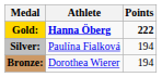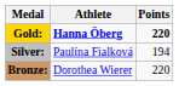 <table class="wikitable">
 <tr>
 <th>Medal</th>
 <th>Athlete</th>
 <th>Points</th>
 </tr>
 <tr>
 <td align="center" bgcolor="gold"><strong>Gold:</strong></td>
 <td> <strong><a href='#'>Hanna Öberg</a></strong></td>
-<td align="right"><strong>222</strong></td>
+<td align="right"><strong>220</strong></td>
 </tr>
 <tr>
 <td align="center" bgcolor="silver"><strong>Silver:</strong></td>
 <td> <a href='#'>Paulína Fialková</a></td>
 <td align="right">194</td>
 </tr>
 <tr>
 <td align="center" bgcolor="#cc9966"><strong>Bronze:</strong></td>
 <td> <a href='#'>Dorothea Wierer</a></td>
-<td align="right">194</td>
+<td align="right">220</td>
 </tr>
 </table>
